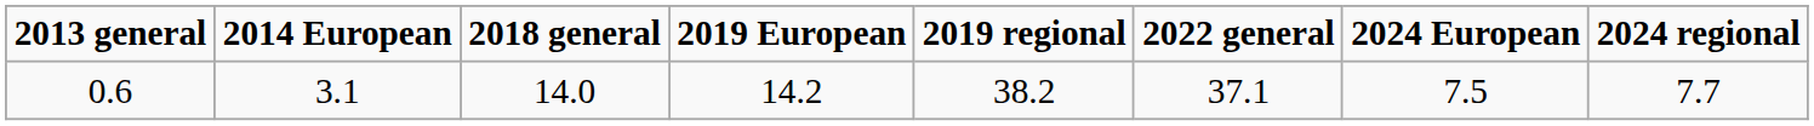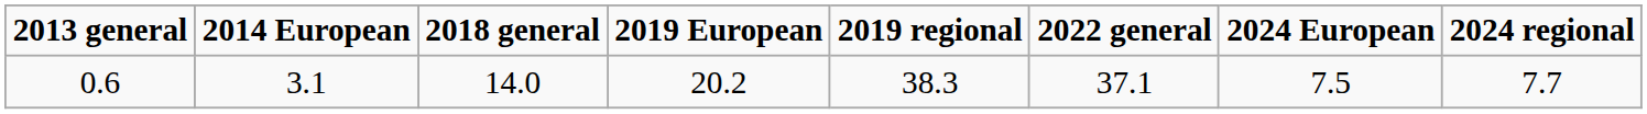 <table class="wikitable" style="text-align:center">
 <tr>
 <td><strong>2013 general</strong></td>
 <td><strong>2014 European</strong></td>
 <td><strong>2018 general</strong></td>
 <td><strong>2019 European</strong></td>
 <td><strong>2019 regional</strong></td>
 <td><strong>2022 general</strong></td>
 <td><strong>2024 European</strong></td>
 <td><strong>2024 regional</strong></td>
 </tr>
 <tr>
 <td>0.6</td>
 <td>3.1</td>
 <td>14.0</td>
-<td>14.2</td>
-<td>38.2</td>
+<td>20.2</td>
+<td>38.3</td>
 <td>37.1</td>
 <td>7.5</td>
 <td 6.8>7.7</td>
 </tr>
 </table>
